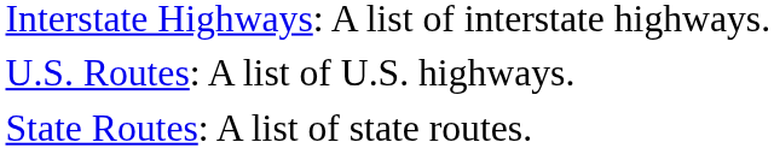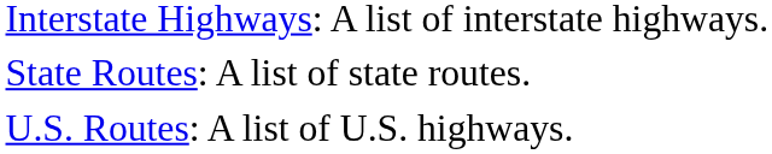 <table class="toccolours" cellspacing="3px" style="margin: 0 0 1em 1em; text-align:left;">
 <tr>
 <td></td>
 <td><a href='#'>Interstate Highways</a>: A list of interstate highways.</td>
 </tr>
 <tr>
 <td></td>
-<td><a href='#'>U.S. Routes</a>: A list of U.S. highways.</td>
+<td><a href='#'>State Routes</a>: A list of state routes.</td>
 </tr>
 <tr>
 <td></td>
-<td><a href='#'>State Routes</a>: A list of state routes.</td>
+<td><a href='#'>U.S. Routes</a>: A list of U.S. highways.</td>
 </tr>
 </table>
